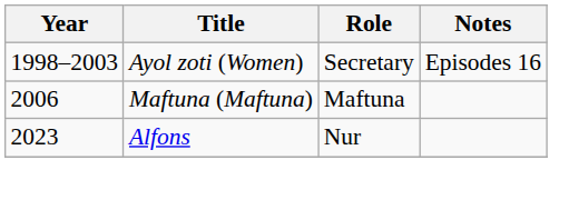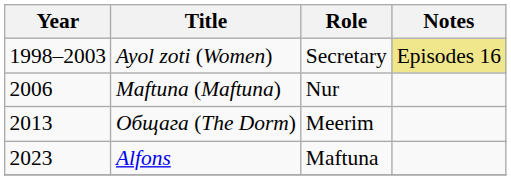 <table class = "wikitable sortable">
 <tr>
 <th>Year</th>
 <th>Title</th>
 <th>Role</th>
 <th class = "unsortable">Notes</th>
 </tr>
 <tr>
 <td rowspan=1>1998–2003</td>
 <td><em>Ayol zoti</em> (<em>Women</em>)</td>
 <td>Secretary</td>
-<td>Episodes 16</td>
+<td style="background: khaki;">Episodes 16</td>
 </tr>
 <tr>
 <td rowspan=1>2006</td>
 <td><em>Maftuna</em> (<em>Maftuna</em>)</td>
-<td>Maftuna</td>
+<td>Nur</td>
+<td></td>
+</tr>
+<tr>
+<td rowspan=1>2013</td>
+<td><em>Общага</em> (<em>The Dorm</em>)</td>
+<td>Meerim</td>
 <td></td>
 </tr>
 <tr>
 <td>2023</td>
 <td><em><a href='#'>Alfons</a></em></td>
-<td>Nur</td>
+<td>Maftuna</td>
 <td></td>
 </tr>
 <tr>
 </tr>
 </table>
